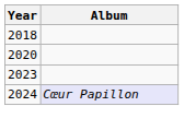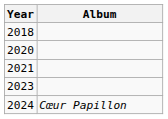 <table class="wikitable sortable">
 <tr>
 <th rowspan="1" align="center">Year</th>
 <th rowspan="1" width="140" align="center">Album</th>
 </tr>
 <tr>
 <td>2018</td>
 <td><em></em></td>
 </tr>
 <tr>
 <td>2020</td>
 <td><em></em></td>
 </tr>
 <tr>
+<td>2021</td>
+<td><em></em></td>
+</tr>
+<tr>
 <td>2023</td>
 <td><em></em></td>
 </tr>
 <tr>
 <td>2024</td>
-<td style="background: lavender;"><em>Cœur Papillon</em></td>
+<td><em>Cœur Papillon</em></td>
 </tr>
 </table>
